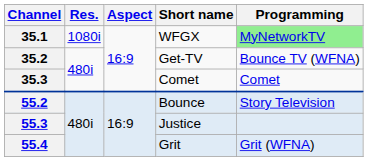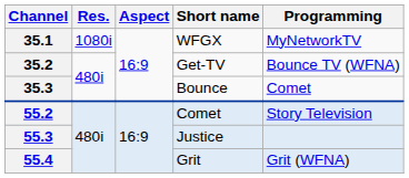 <table class="wikitable">
 <tr>
 <th><a href='#'>Channel</a></th>
 <th><a href='#'>Res.</a></th>
 <th><a href='#'>Aspect</a></th>
 <th>Short name</th>
 <th>Programming</th>
 </tr>
 <tr>
 <th scope = "row">35.1</th>
 <td><a href='#'>1080i</a></td>
 <td rowspan=3><a href='#'>16:9</a></td>
 <td>WFGX</td>
-<td style="background: lightgreen;"><a href='#'>MyNetworkTV</a></td>
+<td><a href='#'>MyNetworkTV</a></td>
 </tr>
 <tr>
 <th scope = "row">35.2</th>
 <td rowspan=2><a href='#'>480i</a></td>
 <td>Get-TV</td>
 <td><a href='#'>Bounce TV</a> (<a href='#'>WFNA</a>)</td>
 </tr>
 <tr>
 <th scope = "row">35.3</th>
-<td>Comet</td>
+<td>Bounce</td>
 <td><a href='#'>Comet</a></td>
 </tr>
 <tr style="background-color:#DFEBF6; border-top: 2px solid #003399;">
 <th scope = "row"><a href='#'>55.2</a></th>
 <td rowspan=3>480i</td>
 <td rowspan=3>16:9</td>
-<td>Bounce</td>
+<td>Comet</td>
 <td><a href='#'>Story Television</a></td>
 </tr>
 <tr style="background-color:#DFEBF6;">
 <th scope = "row"><a href='#'>55.3</a></th>
 <td>Justice</td>
 <td></td>
 </tr>
 <tr style="background-color:#DFEBF6;">
 <th scope = "row"><a href='#'>55.4</a></th>
 <td>Grit</td>
 <td><a href='#'>Grit</a> (<a href='#'>WFNA</a>)</td>
 </tr>
 </table>
